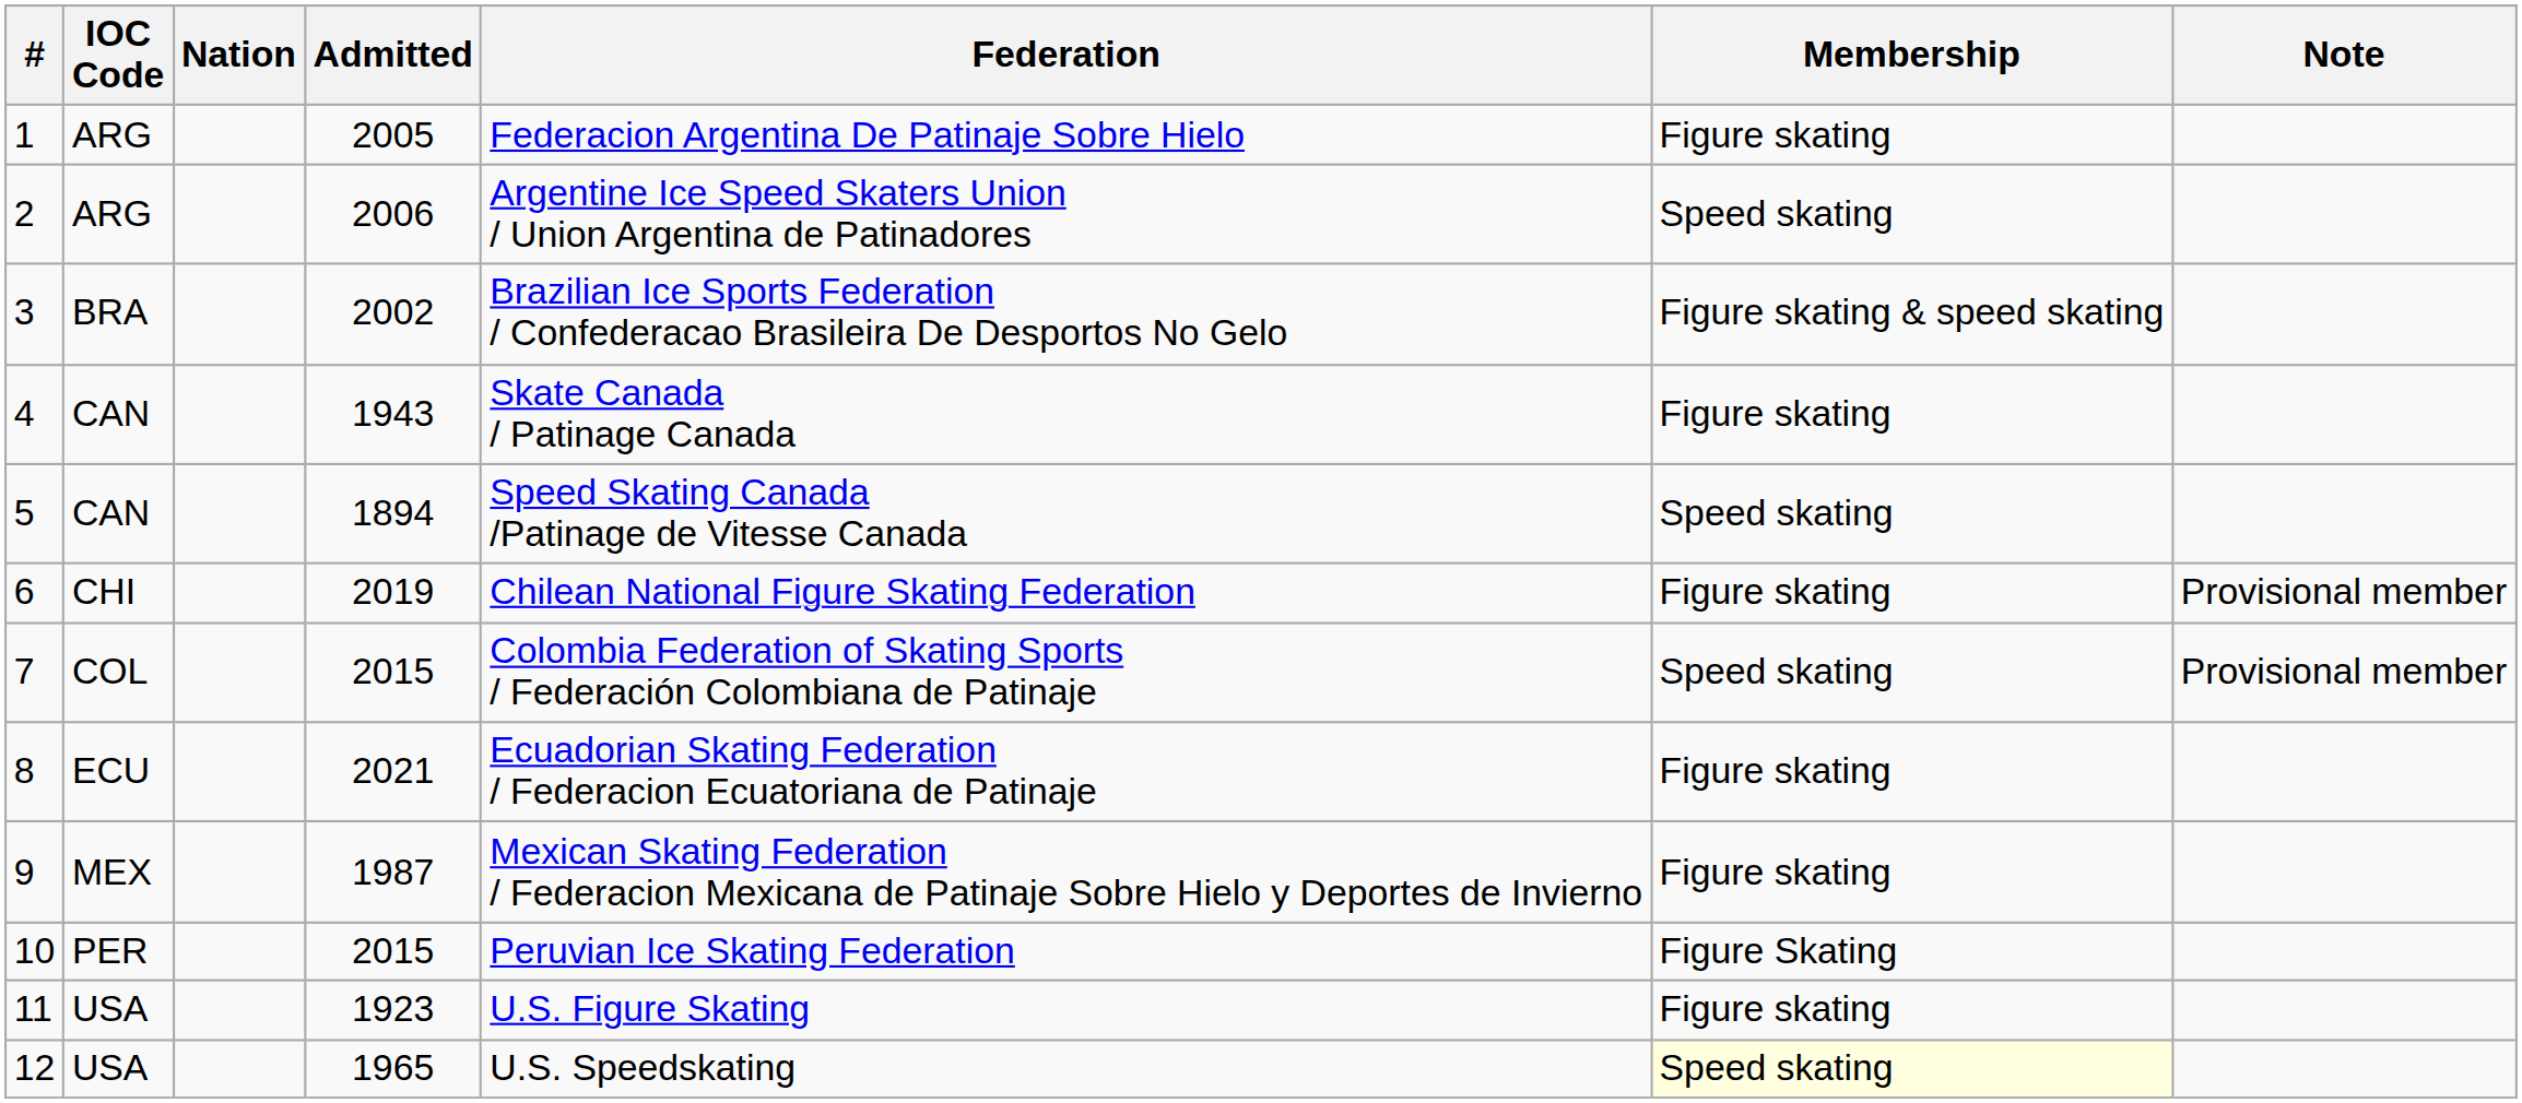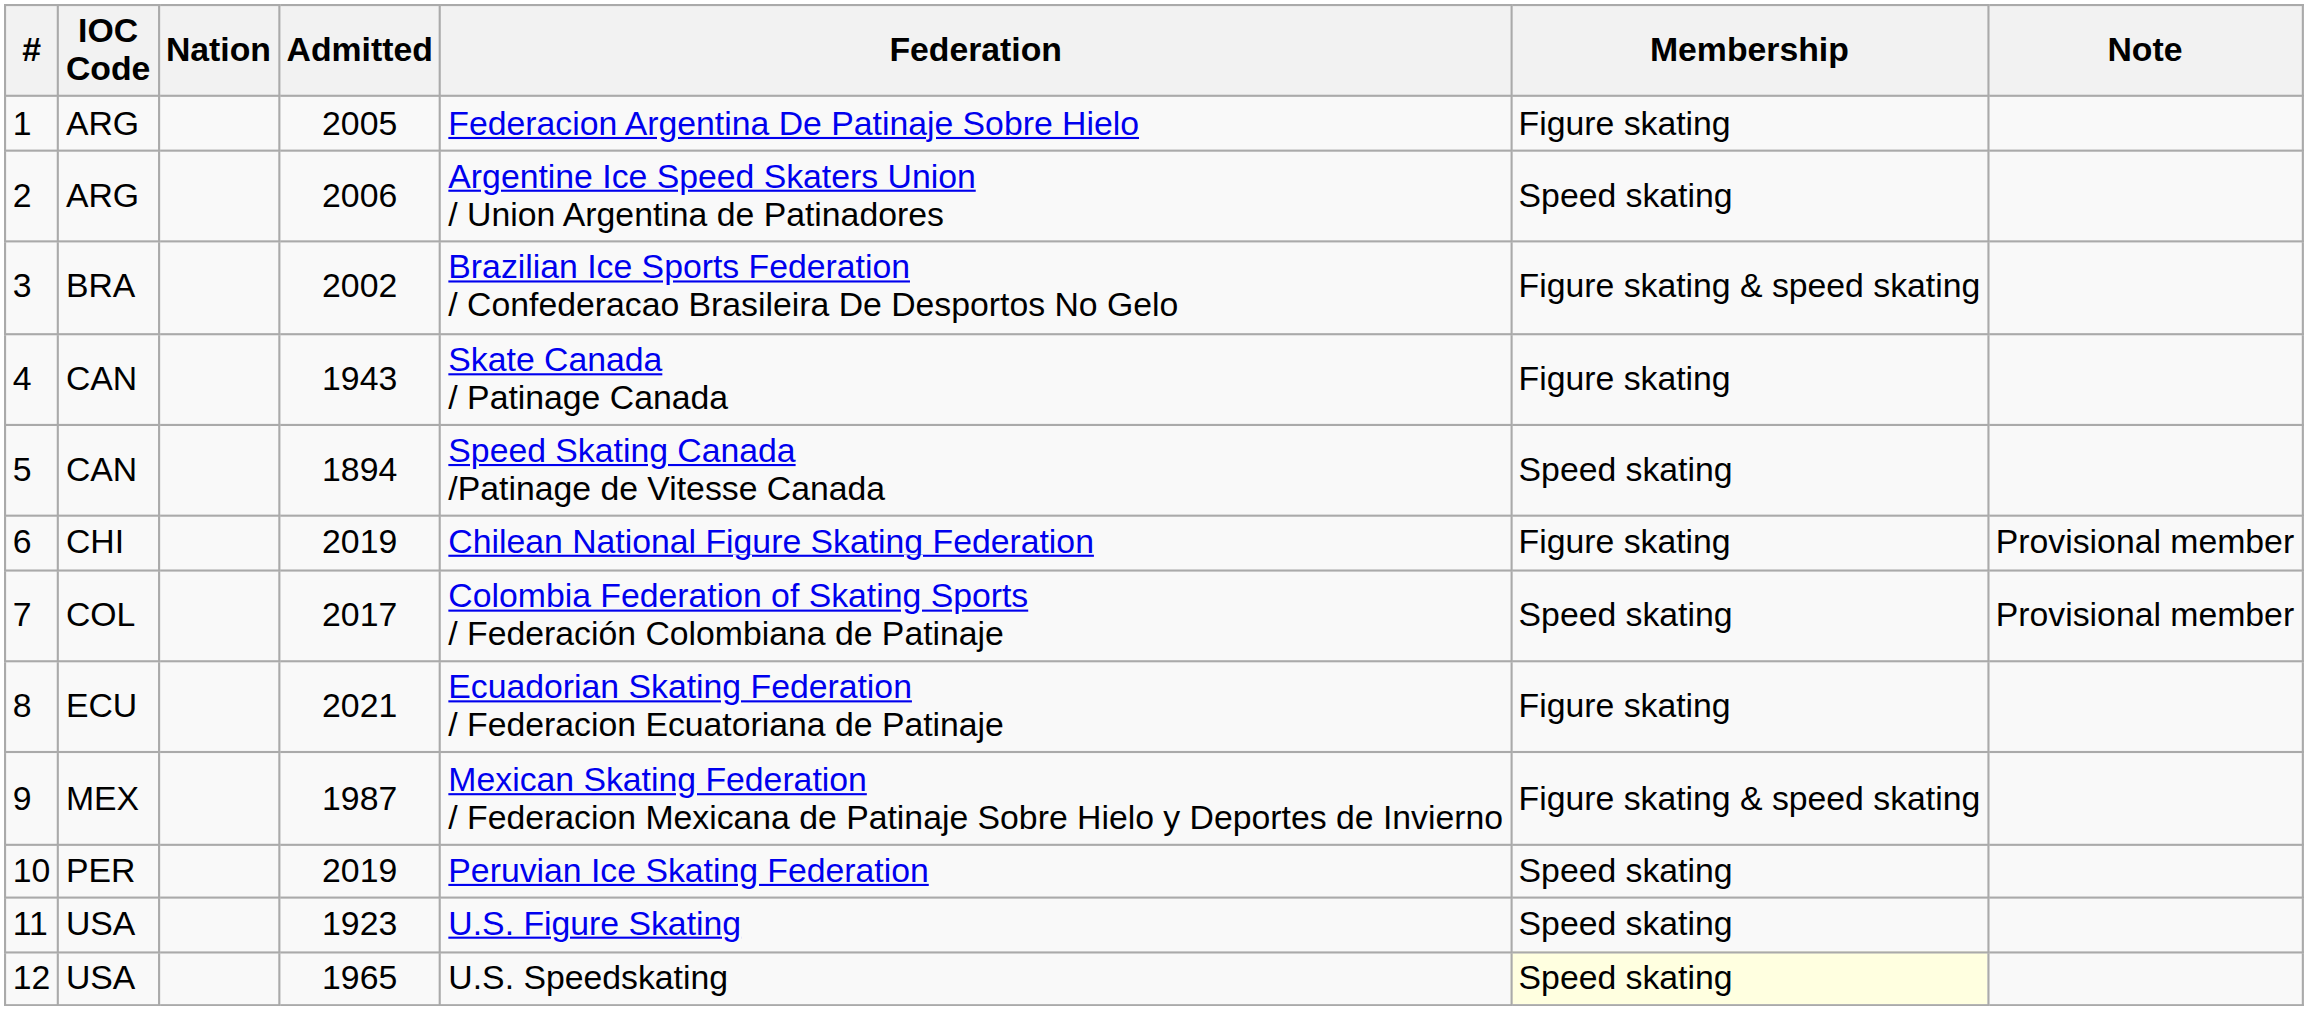 <table class="wikitable sortable">
 <tr>
 <th>#</th>
 <th>IOC <br> Code</th>
 <th>Nation</th>
 <th>Admitted</th>
 <th>Federation</th>
 <th>Membership</th>
 <th>Note</th>
 </tr>
 <tr>
 <td>1</td>
 <td>ARG</td>
 <td></td>
 <td style="text-align: center;">2005</td>
 <td><a href='#'>Federacion Argentina De Patinaje Sobre Hielo</a></td>
 <td>Figure skating</td>
 <td></td>
 </tr>
 <tr>
 <td>2</td>
 <td>ARG</td>
 <td></td>
 <td style="text-align: center;">2006</td>
 <td><a href='#'>Argentine Ice Speed Skaters Union</a> <br>/ Union Argentina de Patinadores</td>
 <td>Speed skating</td>
 <td></td>
 </tr>
 <tr>
 <td>3</td>
 <td>BRA</td>
 <td></td>
 <td style="text-align: center;">2002</td>
 <td><a href='#'>Brazilian Ice Sports Federation</a> <br>/ Confederacao Brasileira De Desportos No Gelo</td>
 <td>Figure skating & speed skating</td>
 <td></td>
 </tr>
 <tr>
 <td>4</td>
 <td>CAN</td>
 <td></td>
 <td style="text-align: center;">1943</td>
 <td><a href='#'>Skate Canada</a> <br>/ Patinage Canada</td>
 <td>Figure skating</td>
 <td></td>
 </tr>
 <tr>
 <td>5</td>
 <td>CAN</td>
 <td></td>
 <td style="text-align: center;">1894</td>
 <td><a href='#'>Speed Skating Canada</a>  <br>/Patinage de Vitesse Canada</td>
 <td>Speed skating</td>
 <td></td>
 </tr>
 <tr>
 <td>6</td>
 <td>CHI</td>
 <td></td>
 <td style="text-align: center;">2019</td>
 <td><a href='#'>Chilean National Figure Skating Federation</a></td>
 <td>Figure skating</td>
 <td>Provisional member</td>
 </tr>
 <tr>
 <td>7</td>
 <td>COL</td>
 <td></td>
-<td style="text-align: center;">2015</td>
+<td style="text-align: center;">2017</td>
 <td><a href='#'>Colombia Federation of Skating Sports</a> <br>/ Federación Colombiana de Patinaje</td>
 <td>Speed skating</td>
 <td>Provisional member</td>
 </tr>
 <tr>
 <td>8</td>
 <td>ECU</td>
 <td></td>
 <td style="text-align: center;">2021</td>
 <td><a href='#'>Ecuadorian Skating Federation</a> <br>/ Federacion Ecuatoriana de Patinaje</td>
 <td>Figure skating</td>
 <td></td>
 </tr>
 <tr>
 <td>9</td>
 <td>MEX</td>
 <td></td>
 <td style="text-align: center;">1987</td>
 <td><a href='#'>Mexican Skating Federation</a> <br>/ Federacion Mexicana de Patinaje Sobre Hielo y Deportes de Invierno</td>
-<td>Figure skating</td>
+<td>Figure skating & speed skating</td>
 <td></td>
 </tr>
 <tr>
 <td>10</td>
 <td>PER</td>
 <td></td>
-<td style="text-align: center;">2015</td>
+<td style="text-align: center;">2019</td>
 <td><a href='#'>Peruvian Ice Skating Federation</a></td>
-<td>Figure Skating</td>
+<td>Speed skating</td>
 <td></td>
 </tr>
 <tr>
 <td>11</td>
 <td>USA</td>
 <td></td>
 <td style="text-align: center;">1923</td>
 <td><a href='#'>U.S. Figure Skating</a></td>
-<td>Figure skating</td>
+<td>Speed skating</td>
 <td></td>
 </tr>
 <tr>
 <td>12</td>
 <td>USA</td>
 <td></td>
 <td style="text-align: center;">1965</td>
 <td>U.S. Speedskating</td>
 <td style="background: lightyellow;">Speed skating</td>
 <td></td>
 </tr>
 </table>
